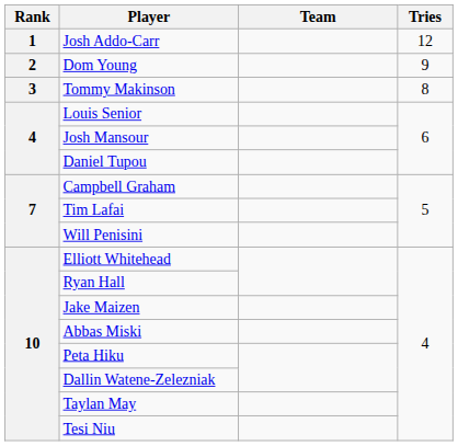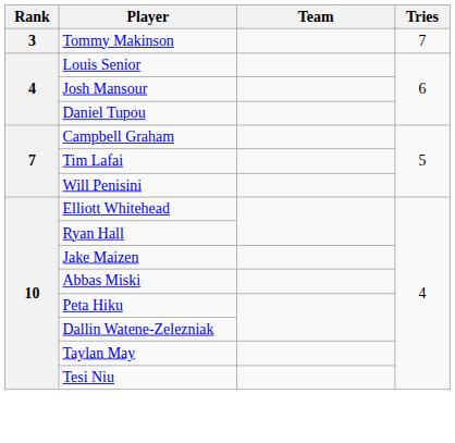 <table class="wikitable" style="text-align:center">
 <tr>
 <th style="width:50px">Rank</th>
 <th style="width:180px">Player</th>
 <th style="width:160px">Team</th>
 <th style="width:50px">Tries</th>
 </tr>
 <tr>
-<th>1</th>
-<td align="left"><a href='#'>Josh Addo-Carr</a></td>
-<td align="left"></td>
-<td>12</td>
-</tr>
-<tr>
-<th>2</th>
-<td align="left"><a href='#'>Dom Young</a></td>
-<td align="left"></td>
-<td>9</td>
-</tr>
-<tr>
 <th>3</th>
 <td align="left"><a href='#'>Tommy Makinson</a></td>
 <td align="left"></td>
-<td>8</td>
+<td>7</td>
 </tr>
 <tr>
 <th rowspan=3>4</th>
 <td align="left"><a href='#'>Louis Senior</a></td>
 <td align="left"></td>
 <td rowspan=3>6</td>
 </tr>
 <tr>
 <td align="left"><a href='#'>Josh Mansour</a></td>
 <td align="left"></td>
 </tr>
 <tr>
 <td align="left"><a href='#'>Daniel Tupou</a></td>
 <td align="left"></td>
 </tr>
 <tr>
 <th rowspan=3>7</th>
 <td align="left"><a href='#'>Campbell Graham</a></td>
 <td align="left"></td>
 <td rowspan=3>5</td>
 </tr>
 <tr>
 <td align="left"><a href='#'>Tim Lafai</a></td>
 <td align="left"></td>
 </tr>
 <tr>
 <td align="left"><a href='#'>Will Penisini</a></td>
 <td align="left"></td>
 </tr>
 <tr>
 <th rowspan=8>10</th>
 <td align="left"><a href='#'>Elliott Whitehead</a></td>
 <td rowspan=2 align="left"></td>
 <td rowspan=8>4</td>
 </tr>
 <tr>
 <td align="left"><a href='#'>Ryan Hall</a></td>
 </tr>
 <tr>
 <td align="left"><a href='#'>Jake Maizen</a></td>
 <td align="left"></td>
 </tr>
 <tr>
 <td align="left"><a href='#'>Abbas Miski</a></td>
 <td align="left"></td>
 </tr>
 <tr>
 <td align="left"><a href='#'>Peta Hiku</a></td>
 <td rowspan=2 align="left"></td>
 </tr>
 <tr>
 <td align="left"><a href='#'>Dallin Watene-Zelezniak</a></td>
 </tr>
 <tr>
 <td align="left"><a href='#'>Taylan May</a></td>
 <td align="left"></td>
 </tr>
 <tr>
 <td align="left"><a href='#'>Tesi Niu</a></td>
 <td align="left"></td>
 </tr>
 </table>
